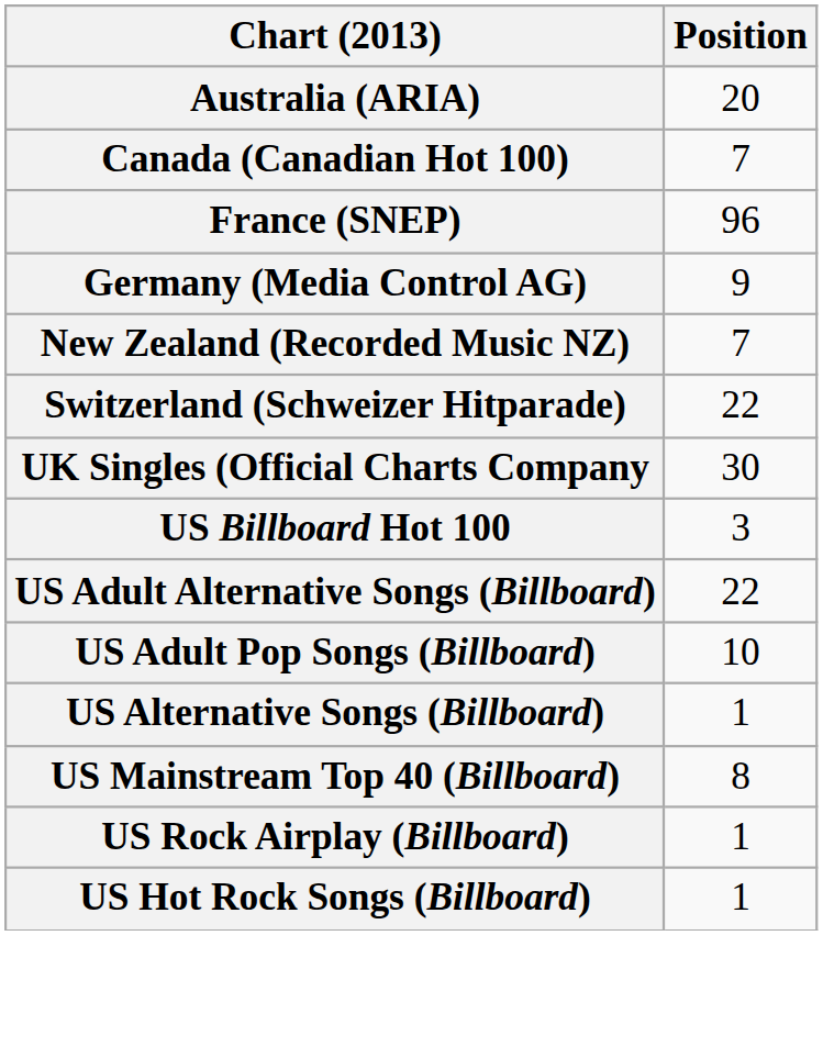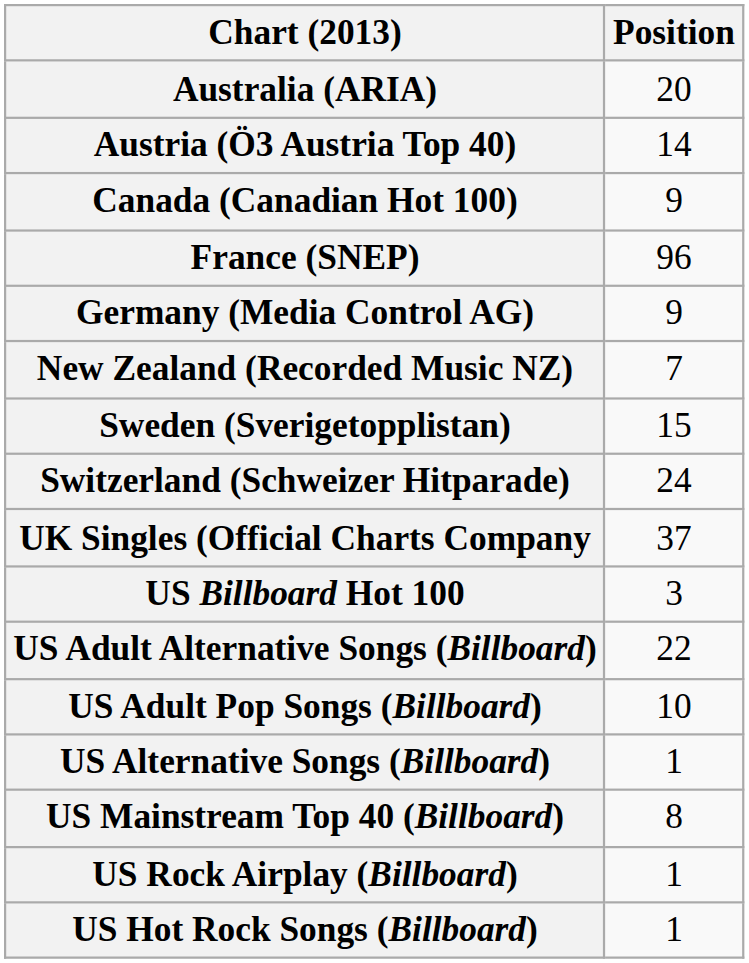 <table class="wikitable plainrowheaders sortable" style="text-align:center;">
 <tr>
 <th>Chart (2013)</th>
 <th>Position</th>
 </tr>
 <tr>
 <th scope="row">Australia (ARIA)</th>
 <td>20</td>
 </tr>
 <tr>
+<th scope="row">Austria (Ö3 Austria Top 40)</th>
+<td>14</td>
+</tr>
+<tr>
 <th scope="row">Canada (Canadian Hot 100)</th>
-<td>7</td>
+<td>9</td>
 </tr>
 <tr>
 <th scope="row">France (SNEP)</th>
 <td>96</td>
 </tr>
 <tr>
 <th scope="row">Germany (Media Control AG)</th>
 <td>9</td>
 </tr>
 <tr>
 <th scope="row">New Zealand (Recorded Music NZ)</th>
 <td>7</td>
 </tr>
 <tr>
+<th scope="row">Sweden (Sverigetopplistan)</th>
+<td>15</td>
+</tr>
+<tr>
 <th scope="row">Switzerland (Schweizer Hitparade)</th>
-<td>22</td>
+<td>24</td>
 </tr>
 <tr>
 <th scope="row">UK Singles (Official Charts Company</th>
-<td>30</td>
+<td>37</td>
 </tr>
 <tr>
 <th scope=row>US <em>Billboard</em> Hot 100</th>
 <td>3</td>
 </tr>
 <tr>
 <th scope="row">US Adult Alternative Songs (<em>Billboard</em>)</th>
 <td>22</td>
 </tr>
 <tr>
 <th scope="row">US Adult Pop Songs (<em>Billboard</em>)</th>
 <td>10</td>
 </tr>
 <tr>
 <th scope="row">US Alternative Songs (<em>Billboard</em>)</th>
 <td>1</td>
 </tr>
 <tr>
 <th scope="row">US Mainstream Top 40 (<em>Billboard</em>)</th>
 <td>8</td>
 </tr>
 <tr>
 <th scope="row">US Rock Airplay (<em>Billboard</em>)</th>
 <td>1</td>
 </tr>
 <tr>
 <th scope="row">US Hot Rock Songs (<em>Billboard</em>)</th>
 <td>1</td>
 </tr>
 </table>
